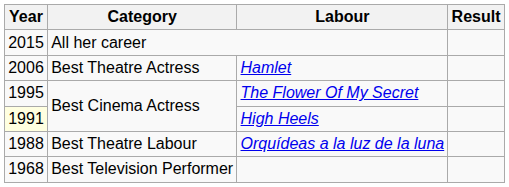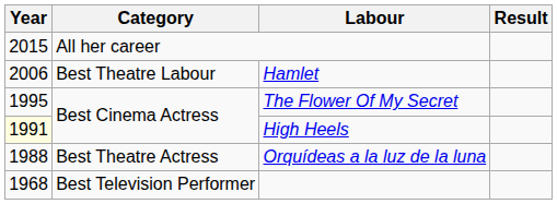 <table class="wikitable">
 <tr>
 <th>Year</th>
 <th>Category</th>
 <th>Labour</th>
 <th>Result</th>
 </tr>
 <tr>
 <td>2015</td>
 <td colspan="2">All her career</td>
 <td></td>
 </tr>
 <tr>
 <td>2006</td>
-<td>Best Theatre Actress</td>
+<td>Best Theatre Labour</td>
 <td><em><a href='#'>Hamlet</a></em></td>
 <td></td>
 </tr>
 <tr>
 <td>1995</td>
 <td rowspan="2">Best Cinema Actress</td>
 <td><em><a href='#'>The Flower Of My Secret</a></em></td>
 <td></td>
 </tr>
 <tr>
 <td style="background: lightyellow;">1991</td>
 <td><em><a href='#'>High Heels</a></em></td>
 <td></td>
 </tr>
 <tr>
 <td>1988</td>
-<td>Best Theatre Labour</td>
+<td>Best Theatre Actress</td>
 <td><em><a href='#'>Orquídeas a la luz de la luna</a></em></td>
 <td></td>
 </tr>
 <tr>
 <td>1968</td>
 <td>Best Television Performer</td>
 <td></td>
 <td></td>
 </tr>
 </table>
